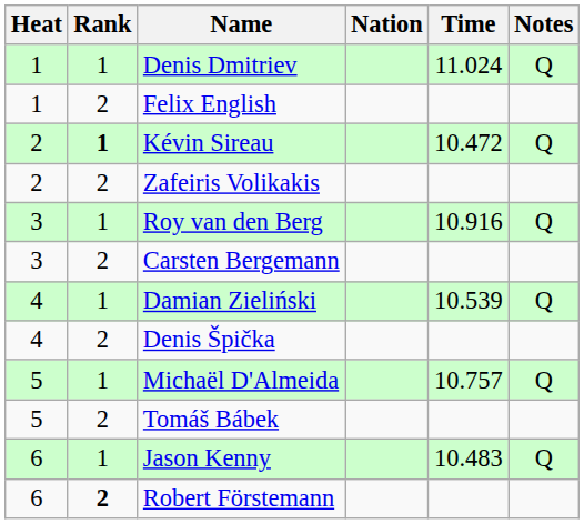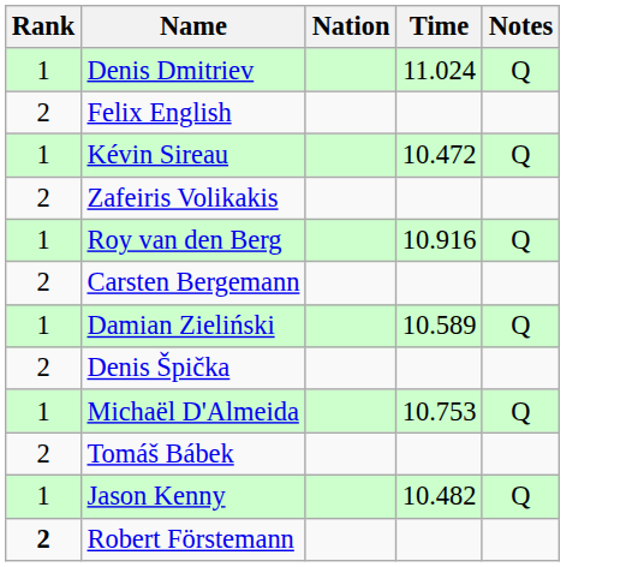 <table class="wikitable sortable" style="text-align:center">
 <tr>
-<th>Heat</th>
 <th>Rank</th>
 <th>Name</th>
 <th>Nation</th>
 <th>Time</th>
 <th>Notes</th>
 </tr>
 <tr style="background: #ccffcc;">
 <td>1</td>
-<td>1</td>
 <td align=left><a href='#'>Denis Dmitriev</a></td>
 <td align=left></td>
 <td>11.024</td>
 <td>Q</td>
 </tr>
 <tr>
-<td>1</td>
 <td>2</td>
 <td align=left><a href='#'>Felix English</a></td>
 <td align=left></td>
 <td></td>
 <td></td>
 </tr>
 <tr style="background: #ccffcc;">
-<td>2</td>
-<td><strong>1</strong></td>
+<td>1</td>
 <td align=left><a href='#'>Kévin Sireau</a></td>
 <td align=left></td>
 <td>10.472</td>
 <td>Q</td>
 </tr>
 <tr>
 <td>2</td>
-<td>2</td>
 <td align=left><a href='#'>Zafeiris Volikakis</a></td>
 <td align=left></td>
 <td></td>
 <td></td>
 </tr>
 <tr style="background: #ccffcc;">
-<td>3</td>
 <td>1</td>
 <td align=left><a href='#'>Roy van den Berg</a></td>
 <td align=left></td>
 <td>10.916</td>
 <td>Q</td>
 </tr>
 <tr>
-<td>3</td>
 <td>2</td>
 <td align=left><a href='#'>Carsten Bergemann</a></td>
 <td align=left></td>
 <td></td>
 <td></td>
 </tr>
 <tr style="background: #ccffcc;">
-<td>4</td>
 <td>1</td>
 <td align=left><a href='#'>Damian Zieliński</a></td>
 <td align=left></td>
-<td>10.539</td>
+<td>10.589</td>
 <td>Q</td>
 </tr>
 <tr>
-<td>4</td>
 <td>2</td>
 <td align=left><a href='#'>Denis Špička</a></td>
 <td align=left></td>
 <td></td>
 <td></td>
 </tr>
 <tr style="background: #ccffcc;">
-<td>5</td>
 <td>1</td>
 <td align=left><a href='#'>Michaël D'Almeida</a></td>
 <td align=left></td>
-<td>10.757</td>
+<td>10.753</td>
 <td>Q</td>
 </tr>
 <tr>
-<td>5</td>
 <td>2</td>
 <td align=left><a href='#'>Tomáš Bábek</a></td>
 <td align=left></td>
 <td></td>
 <td></td>
 </tr>
 <tr style="background: #ccffcc;">
-<td>6</td>
 <td>1</td>
 <td align=left><a href='#'>Jason Kenny</a></td>
 <td align=left></td>
-<td>10.483</td>
+<td>10.482</td>
 <td>Q</td>
 </tr>
 <tr>
-<td>6</td>
 <td><strong>2</strong></td>
 <td align=left><a href='#'>Robert Förstemann</a></td>
 <td align=left></td>
 <td></td>
 <td></td>
 </tr>
 </table>
